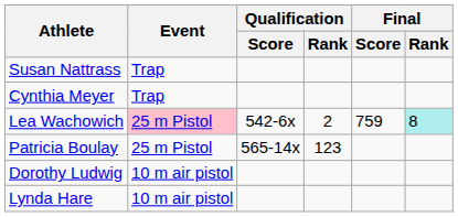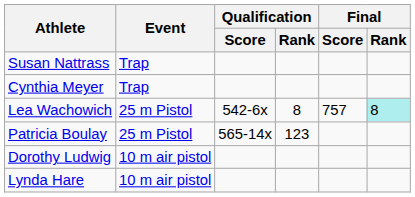 <table class="wikitable" style="font-size:90%">
 <tr>
 <th rowspan="2">Athlete</th>
 <th rowspan="2">Event</th>
 <th colspan="2">Qualification</th>
 <th colspan="2">Final</th>
 </tr>
 <tr>
 <th>Score</th>
 <th>Rank</th>
 <th>Score</th>
 <th>Rank</th>
 </tr>
 <tr>
 <td><a href='#'>Susan Nattrass</a></td>
 <td><a href='#'>Trap</a></td>
 <td align=center></td>
 <td align=center></td>
 <td></td>
 <td></td>
 </tr>
 <tr>
 <td><a href='#'>Cynthia Meyer</a></td>
 <td><a href='#'>Trap</a></td>
 <td align=center></td>
 <td align=center></td>
 <td></td>
 <td></td>
 </tr>
 <tr>
 <td><a href='#'>Lea Wachowich</a></td>
-<td style="background: pink;"><a href='#'>25 m Pistol</a></td>
+<td><a href='#'>25 m Pistol</a></td>
 <td align=center>542-6x</td>
-<td align=center>2</td>
-<td>759</td>
+<td align=center>8</td>
+<td>757</td>
 <td style="background: paleturquoise;">8</td>
 </tr>
 <tr>
 <td><a href='#'>Patricia Boulay</a></td>
 <td><a href='#'>25 m Pistol</a></td>
 <td align=center>565-14x</td>
 <td align=center>123</td>
 <td></td>
 <td></td>
 </tr>
 <tr>
 <td><a href='#'>Dorothy Ludwig</a></td>
 <td><a href='#'>10 m air pistol</a></td>
 <td align=center></td>
 <td align=center></td>
 <td></td>
 <td></td>
 </tr>
 <tr>
 <td><a href='#'>Lynda Hare</a></td>
 <td><a href='#'>10 m air pistol</a></td>
 <td align=center></td>
 <td align=center></td>
 <td></td>
 <td></td>
 </tr>
 </table>
